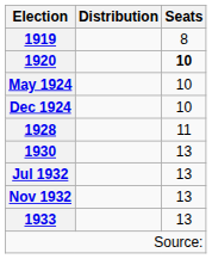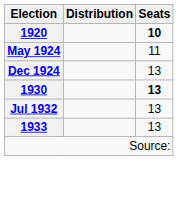 <table class=wikitable style="font-size:90%; text-align:center">
 <tr>
 <th>Election</th>
 <th>Distribution</th>
 <th>Seats</th>
-</tr>
-<tr>
-<th><a href='#'>1919</a></th>
-<td align=left>       </td>
-<td>8</td>
 </tr>
 <tr>
 <th><a href='#'>1920</a></th>
 <td align=left>         </td>
 <td><strong>10</strong></td>
 </tr>
 <tr>
 <th><a href='#'>May 1924</a></th>
 <td align=left>          </td>
-<td>10</td>
+<td>11</td>
 </tr>
 <tr>
 <th><a href='#'>Dec 1924</a></th>
 <td align=left>         </td>
-<td>10</td>
-</tr>
-<tr>
-<th><a href='#'>1928</a></th>
-<td align=left>          </td>
-<td>11</td>
+<td>13</td>
 </tr>
 <tr>
 <th><a href='#'>1930</a></th>
 <td align=left>            </td>
-<td>13</td>
+<td><strong>13</strong></td>
 </tr>
 <tr>
 <th><a href='#'>Jul 1932</a></th>
 <td align=left>          </td>
-<td>13</td>
-</tr>
-<tr>
-<th><a href='#'>Nov 1932</a></th>
-<td align=left>            </td>
 <td>13</td>
 </tr>
 <tr>
 <th><a href='#'>1933</a></th>
 <td align=left>            </td>
 <td>13</td>
 </tr>
 <tr>
 <td colspan=3 align=right>Source: </td>
 </tr>
 </table>
